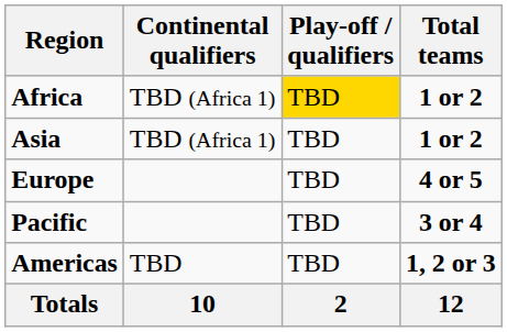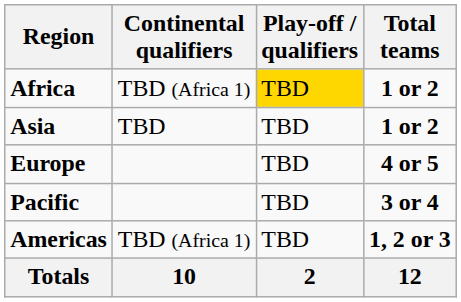 <table class="wikitable">
 <tr>
 <th>Region</th>
 <th>Continental<br> qualifiers</th>
 <th>Play-off / <br> qualifiers</th>
 <th>Total<br> teams</th>
 </tr>
 <tr>
 <td style="font-weight:bold;">Africa</td>
 <td>TBD <small>(Africa 1)</small></td>
 <td style="background: gold;">TBD</td>
 <td style="text-align:center;font-weight:bold;">1 or 2</td>
 </tr>
 <tr>
 <td style="font-weight:bold;">Asia</td>
-<td>TBD <small>(Africa 1)</small></td>
+<td>TBD <small></small></td>
 <td>TBD</td>
 <td style="text-align:center;font-weight:bold;">1 or 2</td>
 </tr>
 <tr>
 <td style="font-weight:bold;">Europe</td>
 <td></td>
 <td>TBD</td>
 <td style="text-align:center;font-weight:bold;">4 or 5</td>
 </tr>
 <tr>
 <td style="font-weight:bold;">Pacific</td>
 <td></td>
 <td>TBD</td>
 <td style="text-align:center;font-weight:bold;">3 or 4</td>
 </tr>
 <tr>
 <td style="font-weight:bold;">Americas</td>
-<td>TBD <small></small></td>
+<td>TBD <small>(Africa 1)</small></td>
 <td>TBD</td>
 <td style="text-align:center;font-weight:bold;">1, 2 or 3</td>
 </tr>
 <tr>
 <th>Totals</th>
 <th>10</th>
 <th>2</th>
 <th>12</th>
 </tr>
 </table>
